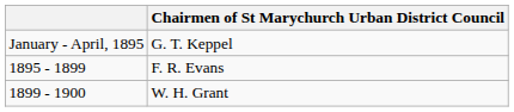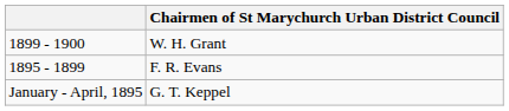 <table class="wikitable">
 <tr>
 <th></th>
 <th>Chairmen of St Marychurch Urban District Council</th>
 </tr>
 <tr>
-<td>January - April, 1895</td>
-<td>G. T. Keppel</td>
+<td>1899 - 1900</td>
+<td>W. H. Grant</td>
 </tr>
 <tr>
 <td>1895 - 1899</td>
 <td>F. R. Evans</td>
 </tr>
 <tr>
-<td>1899 - 1900</td>
-<td>W. H. Grant</td>
+<td>January - April, 1895</td>
+<td>G. T. Keppel</td>
 </tr>
 </table>
